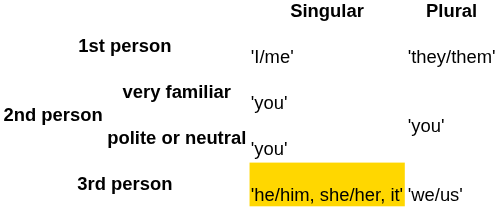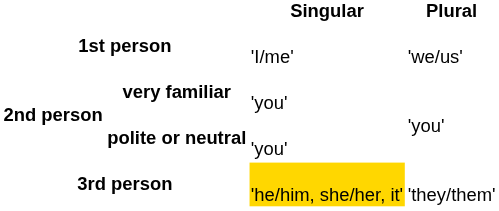 <table>
 <tr>
 <th colspan="2"></th>
 <th>Singular</th>
 <th>Plural</th>
 </tr>
 <tr>
 <th colspan="2">1st person</th>
 <td><br> 'I/me'</td>
-<td><br> 'they/them'</td>
+<td><br> 'we/us'</td>
 </tr>
 <tr>
 <th rowspan="2">2nd person</th>
 <th>very familiar</th>
 <td><br> 'you'</td>
 <td rowspan="2"><br> 'you'</td>
 </tr>
 <tr>
 <th>polite or neutral</th>
 <td><br> 'you'</td>
 </tr>
 <tr>
 <th colspan="2">3rd person</th>
 <td style="background: gold;"><br> 'he/him, she/her, it'</td>
-<td><br> 'we/us'</td>
+<td><br> 'they/them'</td>
 </tr>
 </table>
